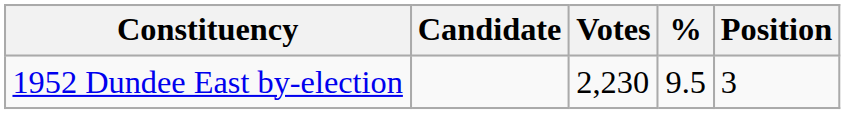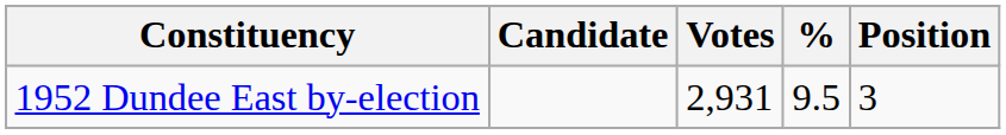 <table class="wikitable sortable">
 <tr>
 <th>Constituency</th>
 <th>Candidate</th>
 <th>Votes</th>
 <th>%</th>
 <th>Position</th>
 </tr>
 <tr>
 <td><a href='#'>1952 Dundee East by-election</a></td>
 <td></td>
-<td>2,230</td>
+<td>2,931</td>
 <td>9.5</td>
 <td>3</td>
 </tr>
 </table>
